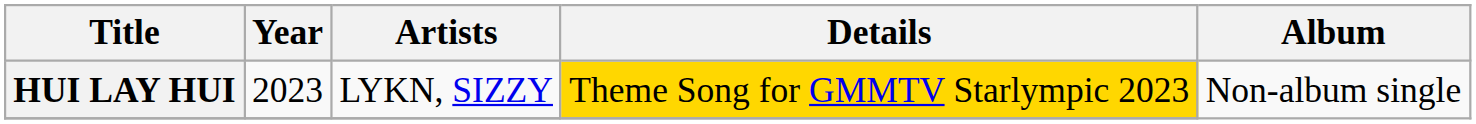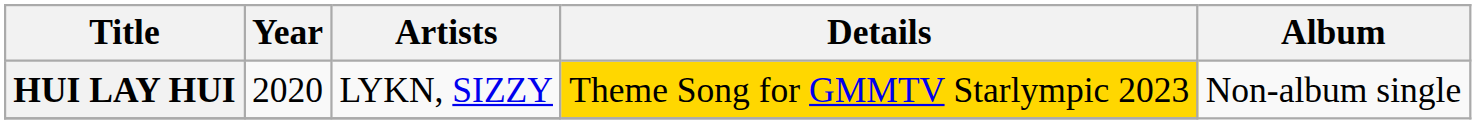 <table class="wikitable plainrowheaders" style="text-align:center;">
 <tr>
 <th>Title</th>
 <th>Year</th>
 <th>Artists</th>
 <th>Details</th>
 <th>Album</th>
 </tr>
 <tr>
 <th scope="row">HUI LAY HUI</th>
-<td>2023</td>
+<td>2020</td>
 <td>LYKN, <a href='#'>SIZZY</a></td>
 <td style="background: gold;">Theme Song for <a href='#'>GMMTV</a> Starlympic 2023</td>
 <td rowspan="7">Non-album single</td>
 </tr>
 <tr>
 </tr>
 </table>
